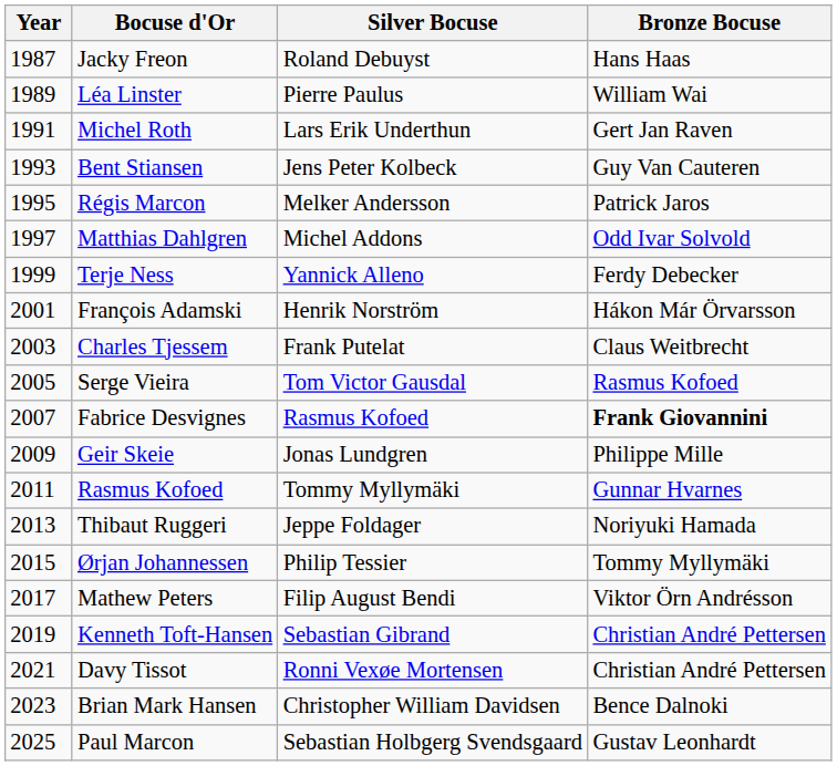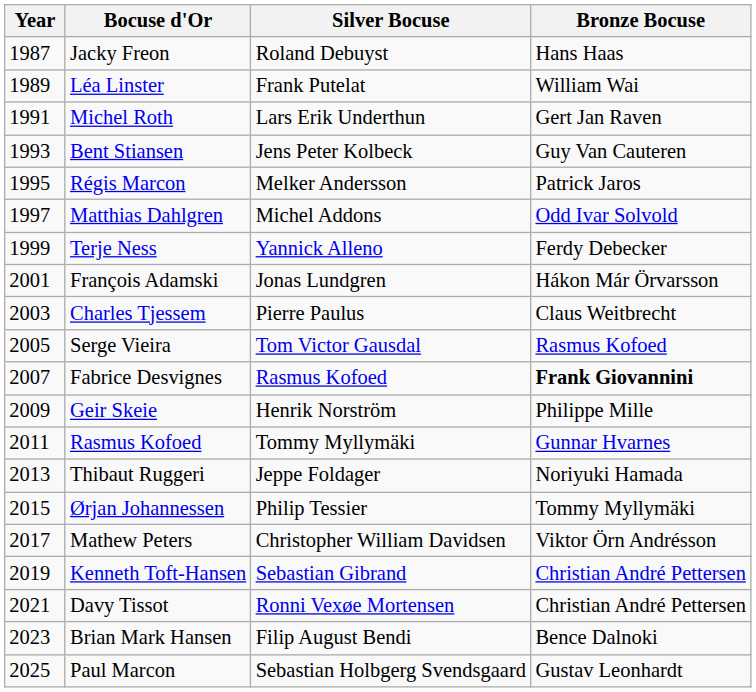 <table class="wikitable" border="1">
 <tr>
 <th>Year</th>
 <th>Bocuse d'Or</th>
 <th>Silver Bocuse</th>
 <th>Bronze Bocuse</th>
 </tr>
 <tr>
 <td>1987  </td>
 <td> Jacky Freon</td>
 <td> Roland Debuyst</td>
 <td> Hans Haas</td>
 </tr>
 <tr>
 <td>1989</td>
 <td> <a href='#'>Léa Linster</a></td>
-<td> Pierre Paulus</td>
+<td> Frank Putelat</td>
 <td> William Wai</td>
 </tr>
 <tr>
 <td>1991</td>
 <td> <a href='#'>Michel Roth</a></td>
 <td> Lars Erik Underthun  </td>
 <td> Gert Jan Raven</td>
 </tr>
 <tr>
 <td>1993</td>
 <td> <a href='#'>Bent Stiansen</a></td>
 <td> Jens Peter Kolbeck</td>
 <td> Guy Van Cauteren</td>
 </tr>
 <tr>
 <td>1995</td>
 <td> <a href='#'>Régis Marcon</a></td>
 <td> Melker Andersson</td>
 <td> Patrick Jaros</td>
 </tr>
 <tr>
 <td>1997</td>
 <td> <a href='#'>Matthias Dahlgren</a></td>
 <td> Michel Addons</td>
 <td> <a href='#'>Odd Ivar Solvold</a></td>
 </tr>
 <tr>
 <td>1999</td>
 <td> <a href='#'>Terje Ness</a></td>
 <td> <a href='#'>Yannick Alleno</a></td>
 <td> Ferdy Debecker</td>
 </tr>
 <tr>
 <td>2001</td>
 <td> François Adamski</td>
-<td> Henrik Norström</td>
+<td> Jonas Lundgren</td>
 <td> Hákon Már Örvarsson  </td>
 </tr>
 <tr>
 <td>2003</td>
 <td> <a href='#'>Charles Tjessem</a></td>
-<td> Frank Putelat</td>
+<td> Pierre Paulus</td>
 <td> Claus Weitbrecht</td>
 </tr>
 <tr>
 <td>2005</td>
 <td> Serge Vieira</td>
 <td> <a href='#'>Tom Victor Gausdal</a></td>
 <td> <a href='#'>Rasmus Kofoed</a></td>
 </tr>
 <tr>
 <td>2007</td>
 <td> Fabrice Desvignes</td>
 <td> <a href='#'>Rasmus Kofoed</a></td>
 <td><strong> Frank Giovannini</strong></td>
 </tr>
 <tr>
 <td>2009</td>
 <td>  <a href='#'>Geir Skeie</a></td>
-<td> Jonas Lundgren</td>
+<td> Henrik Norström</td>
 <td> Philippe Mille</td>
 </tr>
 <tr>
 <td>2011</td>
 <td> <a href='#'>Rasmus Kofoed</a></td>
 <td> Tommy Myllymäki</td>
 <td> <a href='#'>Gunnar Hvarnes</a></td>
 </tr>
 <tr>
 <td>2013</td>
 <td> Thibaut Ruggeri</td>
 <td> Jeppe Foldager</td>
 <td> Noriyuki Hamada</td>
 </tr>
 <tr>
 <td>2015</td>
 <td> <a href='#'>Ørjan Johannessen</a></td>
 <td> Philip Tessier</td>
 <td> Tommy Myllymäki</td>
 </tr>
 <tr>
 <td>2017</td>
 <td> Mathew Peters</td>
-<td> Filip August Bendi</td>
+<td> Christopher William Davidsen</td>
 <td> Viktor Örn Andrésson </td>
 </tr>
 <tr>
 <td>2019</td>
 <td> <a href='#'>Kenneth Toft-Hansen</a></td>
 <td> <a href='#'>Sebastian Gibrand</a></td>
 <td> <a href='#'>Christian André Pettersen</a></td>
 </tr>
 <tr>
 <td>2021</td>
 <td> Davy Tissot</td>
 <td> <a href='#'>Ronni Vexøe Mortensen</a></td>
 <td> Christian André Pettersen</td>
 </tr>
 <tr>
 <td>2023</td>
 <td> Brian Mark Hansen</td>
-<td> Christopher William Davidsen</td>
+<td> Filip August Bendi</td>
 <td> Bence Dalnoki</td>
 </tr>
 <tr>
 <td>2025</td>
 <td> Paul Marcon</td>
 <td> Sebastian Holbgerg Svendsgaard</td>
 <td> Gustav Leonhardt</td>
 </tr>
 </table>
